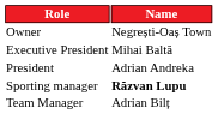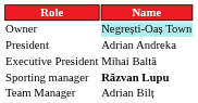 <table class="toccolours">
 <tr>
 <th style="background:#ed1c24;color:#FFFFFF;border:1px solid #000000;">Role</th>
 <th style="background:#ed1c24;color:#FFFFFF;border:1px solid #000000;">Name</th>
 </tr>
 <tr>
 <td>Owner</td>
-<td> Negrești-Oaș Town</td>
+<td style="background: paleturquoise;"> Negrești-Oaș Town</td>
+</tr>
+<tr>
+<td>President</td>
+<td> Adrian Andreka</td>
 </tr>
 <tr>
 <td>Executive President</td>
 <td> Mihai Baltă</td>
-</tr>
-<tr>
-<td>President</td>
-<td> Adrian Andreka</td>
 </tr>
 <tr>
 <td>Sporting manager</td>
 <td><strong> Răzvan Lupu</strong></td>
 </tr>
 <tr>
 <td>Team Manager</td>
 <td> Adrian Bilț</td>
 </tr>
 </table>
